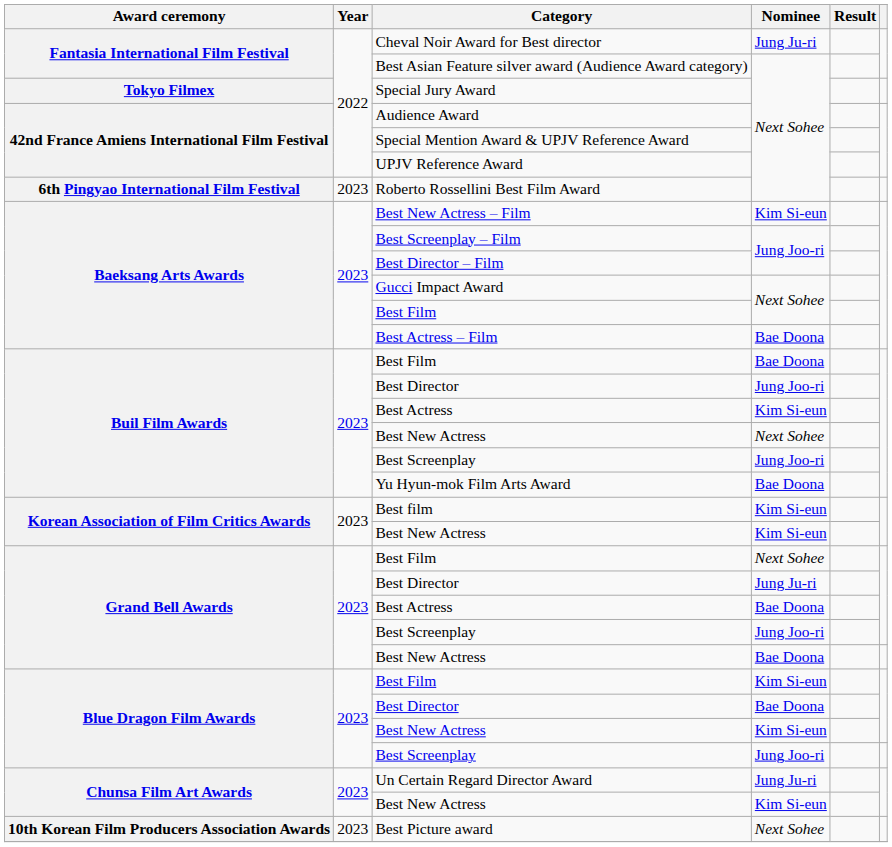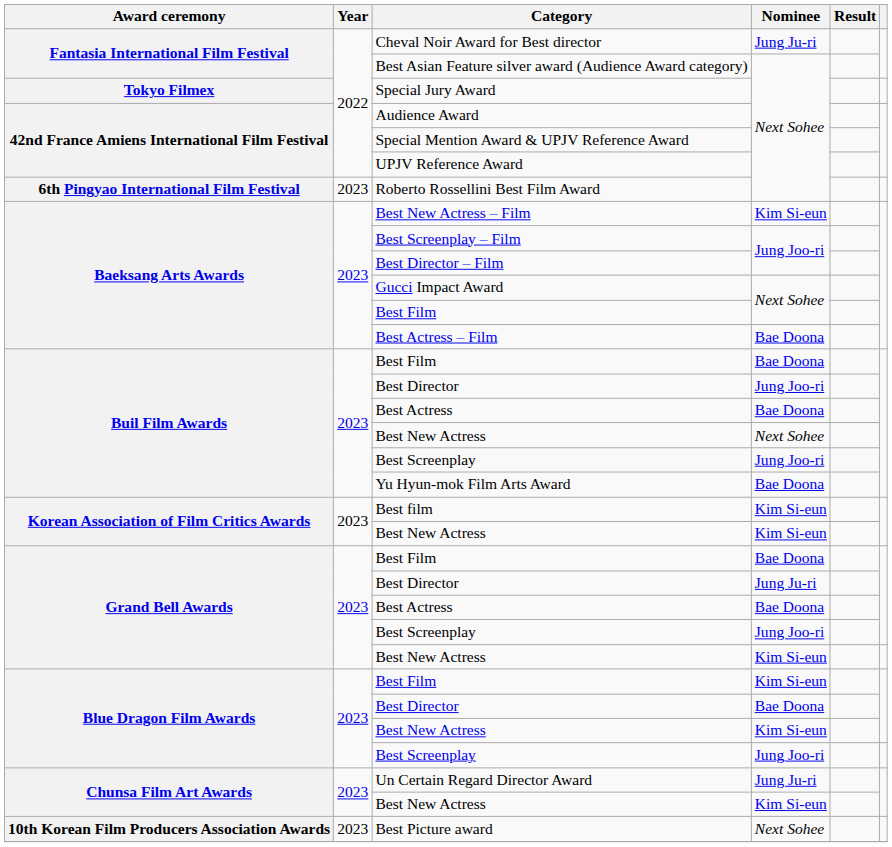 <table class="wikitable plainrowheaders sortable">
 <tr>
 <th scope="col">Award ceremony</th>
 <th scope="col">Year</th>
 <th scope="col">Category</th>
 <th scope="col">Nominee</th>
 <th scope="col">Result</th>
 <th scope="col" class="unsortable"></th>
 </tr>
 <tr>
 <th scope="row"  rowspan="2"><a href='#'>Fantasia International Film Festival</a></th>
 <td rowspan="6">2022</td>
 <td>Cheval Noir Award for Best director</td>
 <td><a href='#'>Jung Ju-ri</a></td>
 <td></td>
 <td rowspan=2></td>
 </tr>
 <tr>
 <td>Best Asian Feature silver award  (Audience Award category)</td>
 <td rowspan="6"><em>Next Sohee</em></td>
 <td></td>
 </tr>
 <tr>
 <th scope="row"><a href='#'>Tokyo Filmex</a></th>
 <td>Special Jury Award</td>
 <td></td>
 <td></td>
 </tr>
 <tr>
 <th scope="row"rowspan="3">42nd France Amiens International Film Festival</th>
 <td>Audience Award</td>
 <td></td>
 <td style="text-align:center" rowspan="3"></td>
 </tr>
 <tr>
 <td>Special Mention Award & UPJV Reference Award</td>
 <td></td>
 </tr>
 <tr>
 <td>UPJV Reference Award</td>
 <td></td>
 </tr>
 <tr>
 <th scope="row"rowspan="1">6th <a href='#'>Pingyao International Film Festival</a></th>
 <td>2023</td>
 <td>Roberto Rossellini Best Film Award</td>
 <td></td>
 <td style="text-align:center" rowspan="1"></td>
 </tr>
 <tr>
 <th scope="row" rowspan=6><a href='#'>Baeksang Arts Awards</a></th>
 <td style="text-align:center" rowspan=6><a href='#'>2023</a></td>
 <td><a href='#'>Best New Actress – Film</a></td>
 <td><a href='#'>Kim Si-eun</a></td>
 <td></td>
 <td style="text-align:center" rowspan=6></td>
 </tr>
 <tr>
 <td><a href='#'>Best Screenplay – Film</a></td>
 <td rowspan=2><a href='#'>Jung Joo-ri</a></td>
 <td></td>
 </tr>
 <tr>
 <td><a href='#'>Best Director – Film</a></td>
 <td></td>
 </tr>
 <tr>
 <td><a href='#'>Gucci</a> Impact Award</td>
 <td rowspan=2><em>Next Sohee</em></td>
 <td></td>
 </tr>
 <tr>
 <td><a href='#'>Best Film</a></td>
 <td></td>
 </tr>
 <tr>
 <td><a href='#'>Best Actress – Film</a></td>
 <td><a href='#'>Bae Doona</a></td>
 <td></td>
 </tr>
 <tr>
 <th scope="row"rowspan=6><a href='#'>Buil Film Awards</a></th>
 <td rowspan=6><a href='#'>2023</a></td>
 <td>Best Film</td>
 <td><a href='#'>Bae Doona</a></td>
 <td></td>
 <td rowspan=6></td>
 </tr>
 <tr>
 <td>Best Director</td>
 <td><a href='#'>Jung Joo-ri</a></td>
 <td></td>
 </tr>
 <tr>
 <td>Best Actress</td>
-<td><a href='#'>Kim Si-eun</a></td>
+<td><a href='#'>Bae Doona</a></td>
 <td></td>
 </tr>
 <tr>
 <td>Best New Actress</td>
 <td><em>Next Sohee</em></td>
 <td></td>
 </tr>
 <tr>
 <td>Best Screenplay</td>
 <td><a href='#'>Jung Joo-ri</a></td>
 <td></td>
 </tr>
 <tr>
 <td>Yu Hyun-mok Film Arts Award</td>
 <td><a href='#'>Bae Doona</a></td>
 <td></td>
 </tr>
 <tr>
 <th scope="row" rowspan=2><a href='#'>Korean Association of Film Critics Awards</a></th>
 <td rowspan=2>2023</td>
 <td>Best film</td>
 <td><a href='#'>Kim Si-eun</a></td>
 <td></td>
 <td rowspan=2></td>
 </tr>
 <tr>
 <td>Best New Actress</td>
 <td><a href='#'>Kim Si-eun</a></td>
 <td></td>
 </tr>
 <tr>
 <th scope="row" rowspan="5"><a href='#'>Grand Bell Awards</a></th>
 <td rowspan="5"><a href='#'>2023</a></td>
 <td>Best Film</td>
-<td><em> Next Sohee</em></td>
+<td><a href='#'>Bae Doona</a></td>
 <td></td>
 <td align="center" rowspan="4"></td>
 </tr>
 <tr>
 <td>Best Director</td>
 <td><a href='#'>Jung Ju-ri</a></td>
 <td></td>
 </tr>
 <tr>
 <td>Best Actress</td>
 <td><a href='#'>Bae Doona</a></td>
 <td></td>
 </tr>
 <tr>
 <td>Best Screenplay</td>
 <td><a href='#'>Jung Joo-ri</a></td>
 <td></td>
 </tr>
 <tr>
 <td>Best New Actress</td>
-<td><a href='#'>Bae Doona</a></td>
+<td><a href='#'>Kim Si-eun</a></td>
 <td></td>
 <td align="center"></td>
 </tr>
 <tr>
 <th scope="row" rowspan="4"><a href='#'>Blue Dragon Film Awards</a></th>
 <td rowspan="4"><a href='#'>2023</a></td>
 <td><a href='#'>Best Film</a></td>
 <td><a href='#'>Kim Si-eun</a></td>
 <td></td>
 <td align="center" rowspan="3"></td>
 </tr>
 <tr>
 <td><a href='#'>Best Director</a></td>
 <td><a href='#'>Bae Doona</a></td>
 <td></td>
 </tr>
 <tr>
 <td><a href='#'>Best New Actress</a></td>
 <td><a href='#'>Kim Si-eun</a></td>
 <td></td>
 </tr>
 <tr>
 <td><a href='#'>Best Screenplay</a></td>
 <td><a href='#'>Jung Joo-ri</a></td>
 <td></td>
 <td align="center"></td>
 </tr>
 <tr>
 <th scope="row" rowspan="2"><a href='#'>Chunsa Film Art Awards</a></th>
 <td rowspan="2"><a href='#'>2023</a></td>
 <td>Un Certain Regard Director Award</td>
 <td><a href='#'>Jung Ju-ri</a></td>
 <td></td>
 <td align="center" rowspan="2"></td>
 </tr>
 <tr>
 <td>Best New Actress</td>
 <td><a href='#'>Kim Si-eun</a></td>
 <td></td>
 </tr>
 <tr>
 <th scope="row">10th Korean Film Producers Association Awards</th>
 <td>2023</td>
 <td>Best Picture award</td>
 <td><em>Next Sohee</em></td>
 <td></td>
 <td align="center"></td>
 </tr>
 <tr>
 </tr>
 </table>
